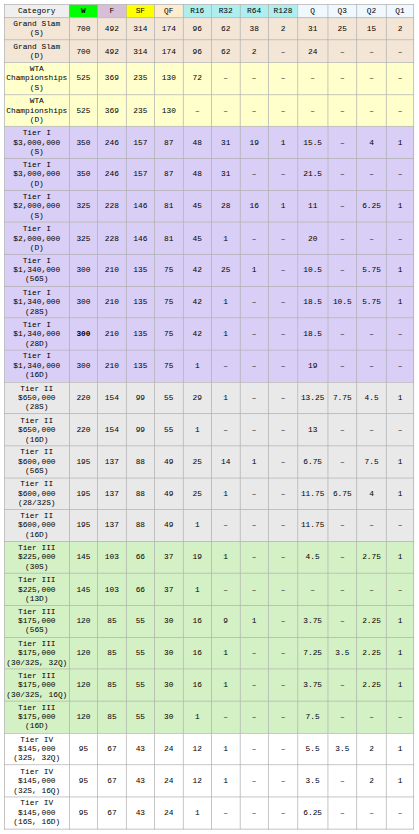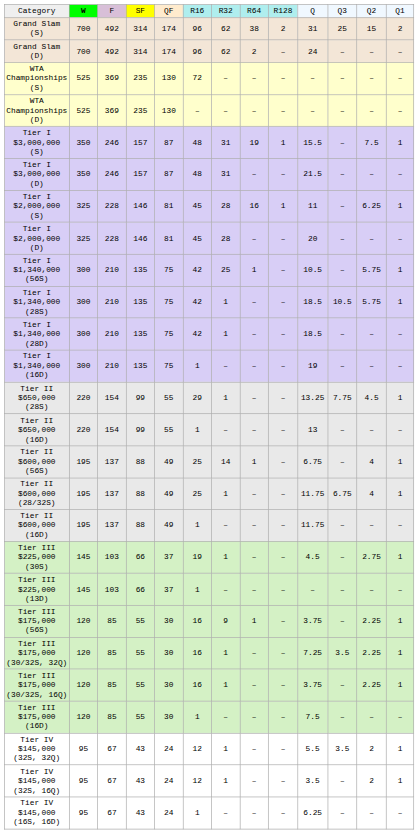 <table class="wikitable" style="font-size:90%">
 <tr align=center>
 <td bgcolor=#efefef>Category</td>
 <td width=40 bgcolor=lime><strong>W</strong></td>
 <td width=40 bgcolor=#D8BFD8>F</td>
 <td width=40 bgcolor=#FFFF00>SF</td>
 <td width=40 bgcolor=#ffebcd>QF</td>
 <td width=40 bgcolor=#afeeee>R16</td>
 <td width=40 bgcolor=#afeeee>R32</td>
 <td width=40 bgcolor=#afeeee>R64</td>
 <td width=40 bgcolor=#afeeee>R128</td>
 <td width=40 bgcolor=#F0F8FF>Q</td>
 <td width=40 bgcolor=#F0F8FF>Q3</td>
 <td width=40 bgcolor=#F0F8FF>Q2</td>
 <td width=40 bgcolor=#F0F8FF>Q1</td>
 </tr>
 <tr align=center bgcolor=#F3E6D7>
 <td>Grand Slam (S)</td>
 <td>700</td>
 <td>492</td>
 <td>314</td>
 <td>174</td>
 <td>96</td>
 <td>62</td>
 <td>38</td>
 <td>2</td>
 <td>31</td>
 <td>25</td>
 <td>15</td>
 <td>2</td>
 </tr>
 <tr align=center bgcolor=#F3E6D7>
 <td>Grand Slam (D)</td>
 <td>700</td>
 <td>492</td>
 <td>314</td>
 <td>174</td>
 <td>96</td>
 <td>62</td>
 <td>2</td>
 <td>–</td>
 <td>24</td>
 <td>–</td>
 <td>–</td>
 <td>–</td>
 </tr>
 <tr align=center bgcolor=#ffffcc>
 <td>WTA Championships (S)</td>
 <td>525</td>
 <td>369</td>
 <td>235</td>
 <td>130</td>
 <td>72</td>
 <td>–</td>
 <td>–</td>
 <td>–</td>
 <td>–</td>
 <td>–</td>
 <td>–</td>
 <td>–</td>
 </tr>
 <tr align=center bgcolor=#ffffcc>
 <td>WTA Championships (D)</td>
 <td>525</td>
 <td>369</td>
 <td>235</td>
 <td>130</td>
 <td>–</td>
 <td>–</td>
 <td>–</td>
 <td>–</td>
 <td>–</td>
 <td>–</td>
 <td>–</td>
 <td>–</td>
 </tr>
 <tr align=center bgcolor=#D8CEF6>
 <td>Tier I $3,000,000 (S)</td>
 <td>350</td>
 <td>246</td>
 <td>157</td>
 <td>87</td>
 <td>48</td>
 <td>31</td>
 <td>19</td>
 <td>1</td>
 <td>15.5</td>
 <td>–</td>
-<td>4</td>
+<td>7.5</td>
 <td>1</td>
 </tr>
 <tr align=center bgcolor=#D8CEF6>
 <td>Tier I $3,000,000 (D)</td>
 <td>350</td>
 <td>246</td>
 <td>157</td>
 <td>87</td>
 <td>48</td>
 <td>31</td>
 <td>–</td>
 <td>–</td>
 <td>21.5</td>
 <td>–</td>
 <td>–</td>
 <td>–</td>
 </tr>
 <tr align=center bgcolor=#D8CEF6>
 <td>Tier I $2,000,000 (S)</td>
 <td>325</td>
 <td>228</td>
 <td>146</td>
 <td>81</td>
 <td>45</td>
 <td>28</td>
 <td>16</td>
 <td>1</td>
 <td>11</td>
 <td>–</td>
 <td>6.25</td>
 <td>1</td>
 </tr>
 <tr align=center bgcolor=#D8CEF6>
 <td>Tier I $2,000,000 (D)</td>
 <td>325</td>
 <td>228</td>
 <td>146</td>
 <td>81</td>
 <td>45</td>
-<td>1</td>
+<td>28</td>
 <td>–</td>
 <td>–</td>
 <td>20</td>
 <td>–</td>
 <td>–</td>
 <td>–</td>
 </tr>
 <tr align=center bgcolor=#D8CEF6>
 <td>Tier I $1,340,000 (56S)</td>
 <td>300</td>
 <td>210</td>
 <td>135</td>
 <td>75</td>
 <td>42</td>
 <td>25</td>
 <td>1</td>
 <td>–</td>
 <td>10.5</td>
 <td>–</td>
 <td>5.75</td>
 <td>1</td>
 </tr>
 <tr align=center bgcolor=#D8CEF6>
 <td>Tier I $1,340,000 (28S)</td>
 <td>300</td>
 <td>210</td>
 <td>135</td>
 <td>75</td>
 <td>42</td>
 <td>1</td>
 <td>–</td>
 <td>–</td>
 <td>18.5</td>
 <td>10.5</td>
 <td>5.75</td>
 <td>1</td>
 </tr>
 <tr align=center bgcolor=#D8CEF6>
 <td>Tier I $1,340,000 (28D)</td>
-<td><strong>300</strong></td>
+<td>300</td>
 <td>210</td>
 <td>135</td>
 <td>75</td>
 <td>42</td>
 <td>1</td>
 <td>–</td>
 <td>–</td>
 <td>18.5</td>
 <td>–</td>
 <td>–</td>
 <td>–</td>
 </tr>
 <tr align=center bgcolor=#D8CEF6>
 <td>Tier I $1,340,000 (16D)</td>
 <td>300</td>
 <td>210</td>
 <td>135</td>
 <td>75</td>
 <td>1</td>
 <td>–</td>
 <td>–</td>
 <td>–</td>
 <td>19</td>
 <td>–</td>
 <td>–</td>
 <td>–</td>
 </tr>
 <tr align=center bgcolor=#E9E9E9>
 <td>Tier II $650,000 (28S)</td>
 <td>220</td>
 <td>154</td>
 <td>99</td>
 <td>55</td>
 <td>29</td>
 <td>1</td>
 <td>–</td>
 <td>–</td>
 <td>13.25</td>
 <td>7.75</td>
 <td>4.5</td>
 <td>1</td>
 </tr>
 <tr align=center bgcolor=#E9E9E9>
 <td>Tier II $650,000 (16D)</td>
 <td>220</td>
 <td>154</td>
 <td>99</td>
 <td>55</td>
 <td>1</td>
 <td>–</td>
 <td>–</td>
 <td>–</td>
 <td>13</td>
 <td>–</td>
 <td>–</td>
 <td>–</td>
 </tr>
 <tr align=center bgcolor=#E9E9E9>
 <td>Tier II $600,000 (56S)</td>
 <td>195</td>
 <td>137</td>
 <td>88</td>
 <td>49</td>
 <td>25</td>
 <td>14</td>
 <td>1</td>
 <td>–</td>
 <td>6.75</td>
 <td>–</td>
-<td>7.5</td>
+<td>4</td>
 <td>1</td>
 </tr>
 <tr align=center bgcolor=#E9E9E9>
 <td>Tier II $600,000 (28/32S)</td>
 <td>195</td>
 <td>137</td>
 <td>88</td>
 <td>49</td>
 <td>25</td>
 <td>1</td>
 <td>–</td>
 <td>–</td>
 <td>11.75</td>
 <td>6.75</td>
 <td>4</td>
 <td>1</td>
 </tr>
 <tr align=center bgcolor=#E9E9E9>
 <td>Tier II $600,000 (16D)</td>
 <td>195</td>
 <td>137</td>
 <td>88</td>
 <td>49</td>
 <td>1</td>
 <td>–</td>
 <td>–</td>
 <td>–</td>
 <td>11.75</td>
 <td>–</td>
 <td>–</td>
 <td>–</td>
 </tr>
 <tr align=center bgcolor=#D4F1C5>
 <td>Tier III $225,000 (30S)</td>
 <td>145</td>
 <td>103</td>
 <td>66</td>
 <td>37</td>
 <td>19</td>
 <td>1</td>
 <td>–</td>
 <td>–</td>
 <td>4.5</td>
 <td>–</td>
 <td>2.75</td>
 <td>1</td>
 </tr>
 <tr align=center bgcolor=#D4F1C5>
 <td>Tier III $225,000 (13D)</td>
 <td>145</td>
 <td>103</td>
 <td>66</td>
 <td>37</td>
 <td>1</td>
 <td>–</td>
 <td>–</td>
 <td>–</td>
 <td>–</td>
 <td>–</td>
 <td>–</td>
 <td>–</td>
 </tr>
 <tr align=center bgcolor=#D4F1C5>
 <td>Tier III $175,000 (56S)</td>
 <td>120</td>
 <td>85</td>
 <td>55</td>
 <td>30</td>
 <td>16</td>
 <td>9</td>
 <td>1</td>
 <td>–</td>
 <td>3.75</td>
 <td>–</td>
 <td>2.25</td>
 <td>1</td>
 </tr>
 <tr align=center bgcolor=#D4F1C5>
 <td>Tier III $175,000 (30/32S, 32Q)</td>
 <td>120</td>
 <td>85</td>
 <td>55</td>
 <td>30</td>
 <td>16</td>
 <td>1</td>
 <td>–</td>
 <td>–</td>
 <td>7.25</td>
 <td>3.5</td>
 <td>2.25</td>
 <td>1</td>
 </tr>
 <tr align=center bgcolor=#D4F1C5>
 <td>Tier III $175,000 (30/32S, 16Q)</td>
 <td>120</td>
 <td>85</td>
 <td>55</td>
 <td>30</td>
 <td>16</td>
 <td>1</td>
 <td>–</td>
 <td>–</td>
 <td>3.75</td>
 <td>–</td>
 <td>2.25</td>
 <td>1</td>
 </tr>
 <tr align=center bgcolor=#D4F1C5>
 <td>Tier III $175,000 (16D)</td>
 <td>120</td>
 <td>85</td>
 <td>55</td>
 <td>30</td>
 <td>1</td>
 <td>–</td>
 <td>–</td>
 <td>–</td>
 <td>7.5</td>
 <td>–</td>
 <td>–</td>
 <td>–</td>
 </tr>
 <tr align=center bgcolor=#ffffff>
 <td>Tier IV $145,000 (32S, 32Q)</td>
 <td>95</td>
 <td>67</td>
 <td>43</td>
 <td>24</td>
 <td>12</td>
 <td>1</td>
 <td>–</td>
 <td>–</td>
 <td>5.5</td>
 <td>3.5</td>
 <td>2</td>
 <td>1</td>
 </tr>
 <tr align=center bgcolor=#ffffff>
 <td>Tier IV $145,000 (32S, 16Q)</td>
 <td>95</td>
 <td>67</td>
 <td>43</td>
 <td>24</td>
 <td>12</td>
 <td>1</td>
 <td>–</td>
 <td>–</td>
 <td>3.5</td>
 <td>–</td>
 <td>2</td>
 <td>1</td>
 </tr>
 <tr align=center bgcolor=#ffffff>
 <td>Tier IV $145,000 (16S, 16D)</td>
 <td>95</td>
 <td>67</td>
 <td>43</td>
 <td>24</td>
 <td>1</td>
 <td>–</td>
 <td>–</td>
 <td>–</td>
 <td>6.25</td>
 <td>–</td>
 <td>–</td>
 <td>–</td>
 </tr>
 </table>
